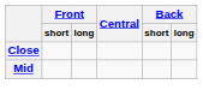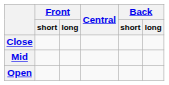 <table class="wikitable" style="text-align:center">
 <tr>
 <th rowspan="2"></th>
 <th colspan="2"><a href='#'>Front</a></th>
 <th rowspan="2"><a href='#'>Central</a></th>
 <th colspan="2"><a href='#'>Back</a></th>
 </tr>
 <tr>
 <th><small>short</small></th>
 <th><small>long</small></th>
 <th><small>short</small></th>
 <th><small>long</small></th>
 </tr>
 <tr style="text-align: center;">
 <th><a href='#'>Close</a></th>
 <td></td>
 <td></td>
 <td></td>
 <td></td>
 <td></td>
 </tr>
 <tr style="text-align: center;">
 <th><a href='#'>Mid</a></th>
 <td></td>
 <td></td>
 <td></td>
 <td></td>
 <td></td>
 </tr>
+<tr style="text-align: center;">
+<th><a href='#'>Open</a></th>
+<td></td>
+<td></td>
+<td></td>
+<td></td>
+<td></td>
+</tr>
 </table>
